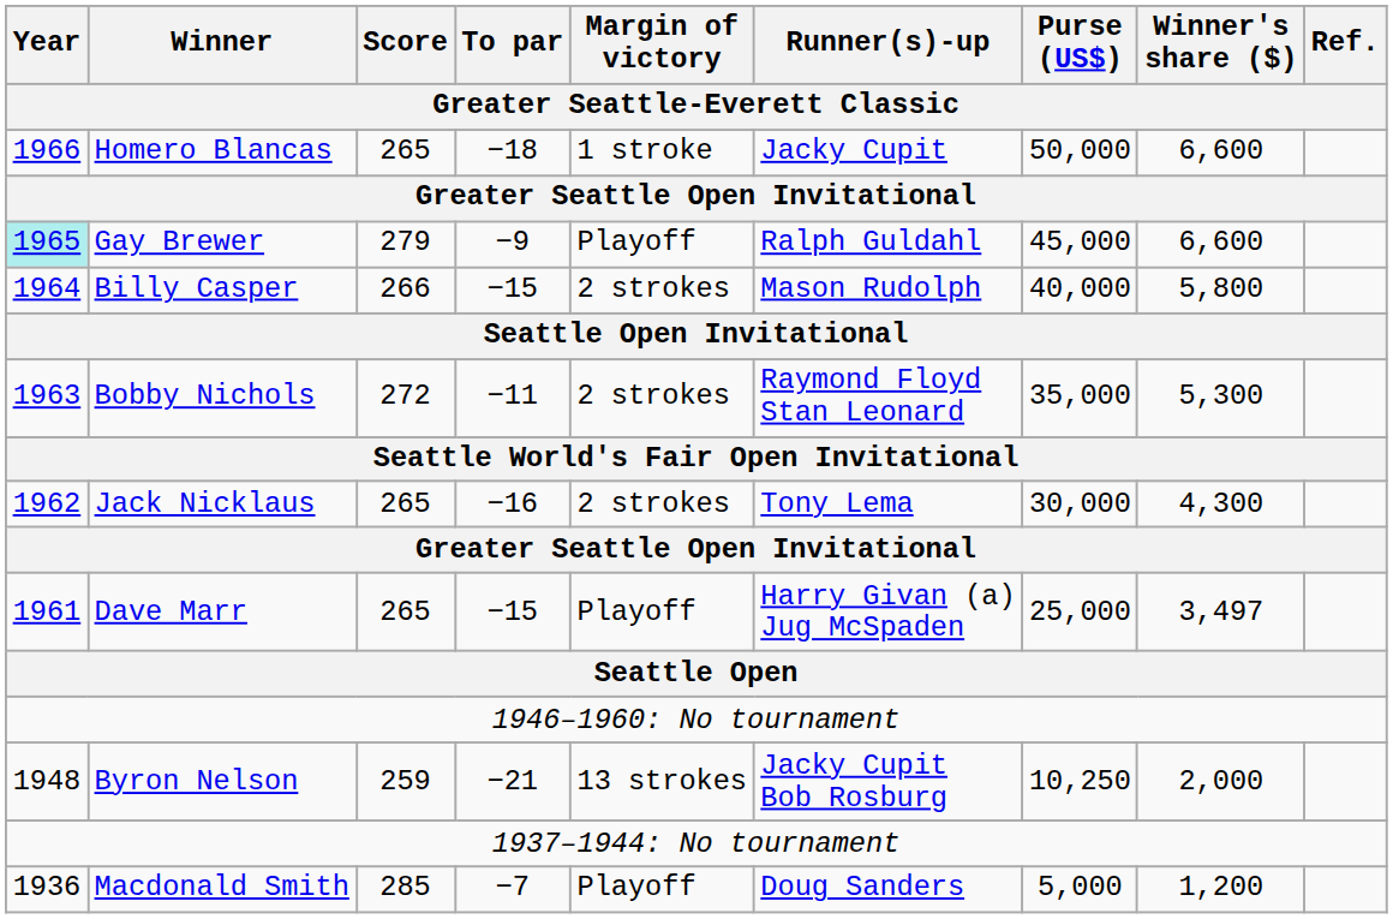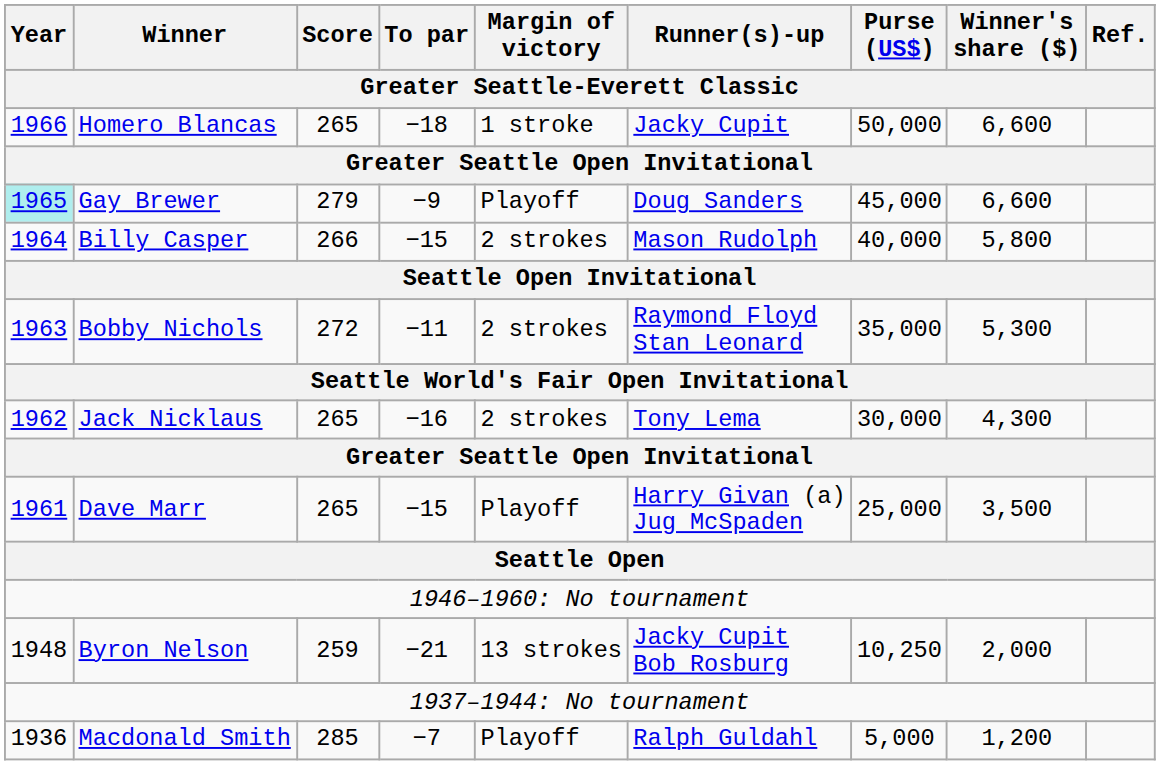 <table class=wikitable style="font-size:95%">
 <tr>
 <th>Year</th>
 <th>Winner</th>
 <th>Score</th>
 <th>To par</th>
 <th>Margin of<br>victory</th>
 <th>Runner(s)-up</th>
 <th>Purse<br>(<a href='#'>US$</a>)</th>
 <th>Winner's<br>share ($)</th>
 <th>Ref.</th>
 </tr>
 <tr>
 <th colspan="10">Greater Seattle-Everett Classic</th>
 </tr>
 <tr>
 <td><a href='#'>1966</a></td>
 <td> <a href='#'>Homero Blancas</a></td>
 <td align=center>265</td>
 <td align=center>−18</td>
 <td>1 stroke</td>
 <td> <a href='#'>Jacky Cupit</a></td>
 <td align="center">50,000</td>
 <td align="center">6,600</td>
 <td></td>
 </tr>
 <tr>
 <th colspan="10">Greater Seattle Open Invitational</th>
 </tr>
 <tr>
 <td style="background: paleturquoise;"><a href='#'>1965</a></td>
 <td> <a href='#'>Gay Brewer</a></td>
 <td align=center>279</td>
 <td align=center>−9</td>
 <td>Playoff</td>
-<td> <a href='#'>Ralph Guldahl</a></td>
+<td> <a href='#'>Doug Sanders</a></td>
 <td align="center">45,000</td>
 <td align="center">6,600</td>
 <td></td>
 </tr>
 <tr>
 <td><a href='#'>1964</a></td>
 <td> <a href='#'>Billy Casper</a></td>
 <td align=center>266</td>
 <td align=center>−15</td>
 <td>2 strokes</td>
 <td> <a href='#'>Mason Rudolph</a></td>
 <td align="center">40,000</td>
 <td align="center">5,800</td>
 <td></td>
 </tr>
 <tr>
 <th colspan="10">Seattle Open Invitational</th>
 </tr>
 <tr>
 <td><a href='#'>1963</a></td>
 <td> <a href='#'>Bobby Nichols</a></td>
 <td align=center>272</td>
 <td align=center>−11</td>
 <td>2 strokes</td>
 <td> <a href='#'>Raymond Floyd</a><br> <a href='#'>Stan Leonard</a></td>
 <td align="center">35,000</td>
 <td align="center">5,300</td>
 <td></td>
 </tr>
 <tr>
 <th colspan="10">Seattle World's Fair Open Invitational</th>
 </tr>
 <tr>
 <td><a href='#'>1962</a></td>
 <td> <a href='#'>Jack Nicklaus</a></td>
 <td align=center>265</td>
 <td align=center>−16</td>
 <td>2 strokes</td>
 <td> <a href='#'>Tony Lema</a></td>
 <td align="center">30,000</td>
 <td align="center">4,300</td>
 <td></td>
 </tr>
 <tr>
 <th colspan="10">Greater Seattle Open Invitational</th>
 </tr>
 <tr>
 <td><a href='#'>1961</a></td>
 <td> <a href='#'>Dave Marr</a></td>
 <td align=center>265</td>
 <td align=center>−15</td>
 <td>Playoff</td>
 <td> <a href='#'>Harry Givan</a> (a)<br> <a href='#'>Jug McSpaden</a></td>
 <td align="center">25,000</td>
-<td align="center">3,497</td>
+<td align="center">3,500</td>
 <td></td>
 </tr>
 <tr>
 <th colspan="10">Seattle Open</th>
 </tr>
 <tr>
 <td align=center colspan=9><em>1946–1960: No tournament</em></td>
 </tr>
 <tr>
 <td>1948</td>
 <td> <a href='#'>Byron Nelson</a></td>
 <td align=center>259</td>
 <td align=center>−21</td>
 <td>13 strokes</td>
 <td> <a href='#'>Jacky Cupit</a><br> <a href='#'>Bob Rosburg</a></td>
 <td align="center">10,250</td>
 <td align="center">2,000</td>
 <td></td>
 </tr>
 <tr>
 <td align=center colspan=9><em>1937–1944: No tournament</em></td>
 </tr>
 <tr>
 <td>1936</td>
 <td> <a href='#'>Macdonald Smith</a></td>
 <td align=center>285</td>
 <td align=center>−7</td>
 <td>Playoff</td>
-<td> <a href='#'>Doug Sanders</a></td>
+<td> <a href='#'>Ralph Guldahl</a></td>
 <td align="center">5,000</td>
 <td align="center">1,200</td>
 <td></td>
 </tr>
 </table>
